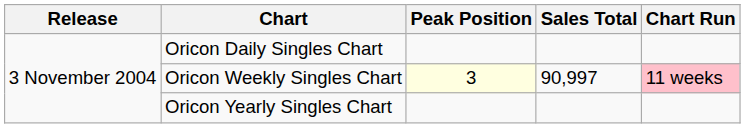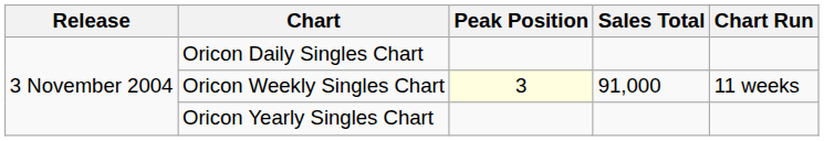 <table class="wikitable">
 <tr>
 <th>Release</th>
 <th>Chart</th>
 <th>Peak Position</th>
 <th>Sales Total</th>
 <th>Chart Run</th>
 </tr>
 <tr>
 <td rowspan="3">3 November 2004</td>
 <td>Oricon Daily Singles Chart</td>
 <td align="center"></td>
 <td></td>
 <td></td>
 </tr>
 <tr>
 <td>Oricon Weekly Singles Chart</td>
 <td align="center" style="background: lightyellow;">3</td>
-<td>90,997</td>
-<td style="background: pink;">11 weeks</td>
+<td>91,000</td>
+<td>11 weeks</td>
 </tr>
 <tr>
 <td>Oricon Yearly Singles Chart</td>
 <td align="center"></td>
 <td></td>
 <td></td>
 </tr>
 </table>
